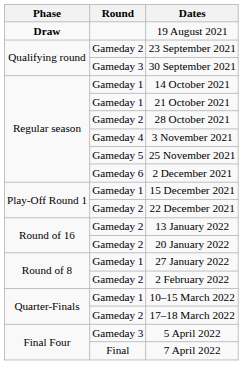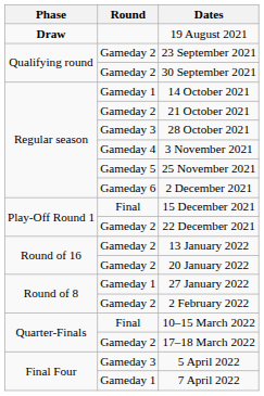 <table class="wikitable" style="text-align:center">
 <tr>
 <th>Phase</th>
 <th>Round</th>
 <th>Dates</th>
 </tr>
 <tr>
 <td><strong>Draw</strong></td>
 <td></td>
 <td>19 August 2021</td>
 </tr>
 <tr>
 <td rowspan=2>Qualifying round</td>
 <td>Gameday 2</td>
 <td>23 September 2021</td>
 </tr>
 <tr>
-<td>Gameday 3</td>
+<td>Gameday 2</td>
 <td>30 September 2021</td>
 </tr>
 <tr>
 <td rowspan=6>Regular season</td>
 <td>Gameday 1</td>
 <td>14 October 2021</td>
 </tr>
 <tr>
-<td>Gameday 1</td>
+<td>Gameday 2</td>
 <td>21 October 2021</td>
 </tr>
 <tr>
-<td>Gameday 2</td>
+<td>Gameday 3</td>
 <td>28 October 2021</td>
 </tr>
 <tr>
 <td>Gameday 4</td>
 <td>3 November 2021</td>
 </tr>
 <tr>
 <td>Gameday 5</td>
 <td>25 November 2021</td>
 </tr>
 <tr>
 <td>Gameday 6</td>
 <td>2 December 2021</td>
 </tr>
 <tr>
 <td rowspan=2>Play-Off Round 1</td>
-<td>Gameday 1</td>
+<td>Final</td>
 <td>15 December 2021</td>
 </tr>
 <tr>
 <td>Gameday 2</td>
 <td>22 December 2021</td>
 </tr>
 <tr>
 <td rowspan=2>Round of 16</td>
 <td>Gameday 2</td>
 <td>13 January 2022</td>
 </tr>
 <tr>
 <td>Gameday 2</td>
 <td>20 January 2022</td>
 </tr>
 <tr>
 <td rowspan=2>Round of 8</td>
 <td>Gameday 1</td>
 <td>27 January 2022</td>
 </tr>
 <tr>
 <td>Gameday 2</td>
 <td>2 February 2022</td>
 </tr>
 <tr>
 <td rowspan=2>Quarter-Finals</td>
-<td>Gameday 1</td>
+<td>Final</td>
 <td>10–15 March 2022</td>
 </tr>
 <tr>
 <td>Gameday 2</td>
 <td>17–18 March 2022</td>
 </tr>
 <tr>
 <td rowspan=2>Final Four</td>
 <td>Gameday 3</td>
 <td>5 April 2022</td>
 </tr>
 <tr>
-<td>Final</td>
+<td>Gameday 1</td>
 <td>7 April 2022</td>
 </tr>
 </table>
